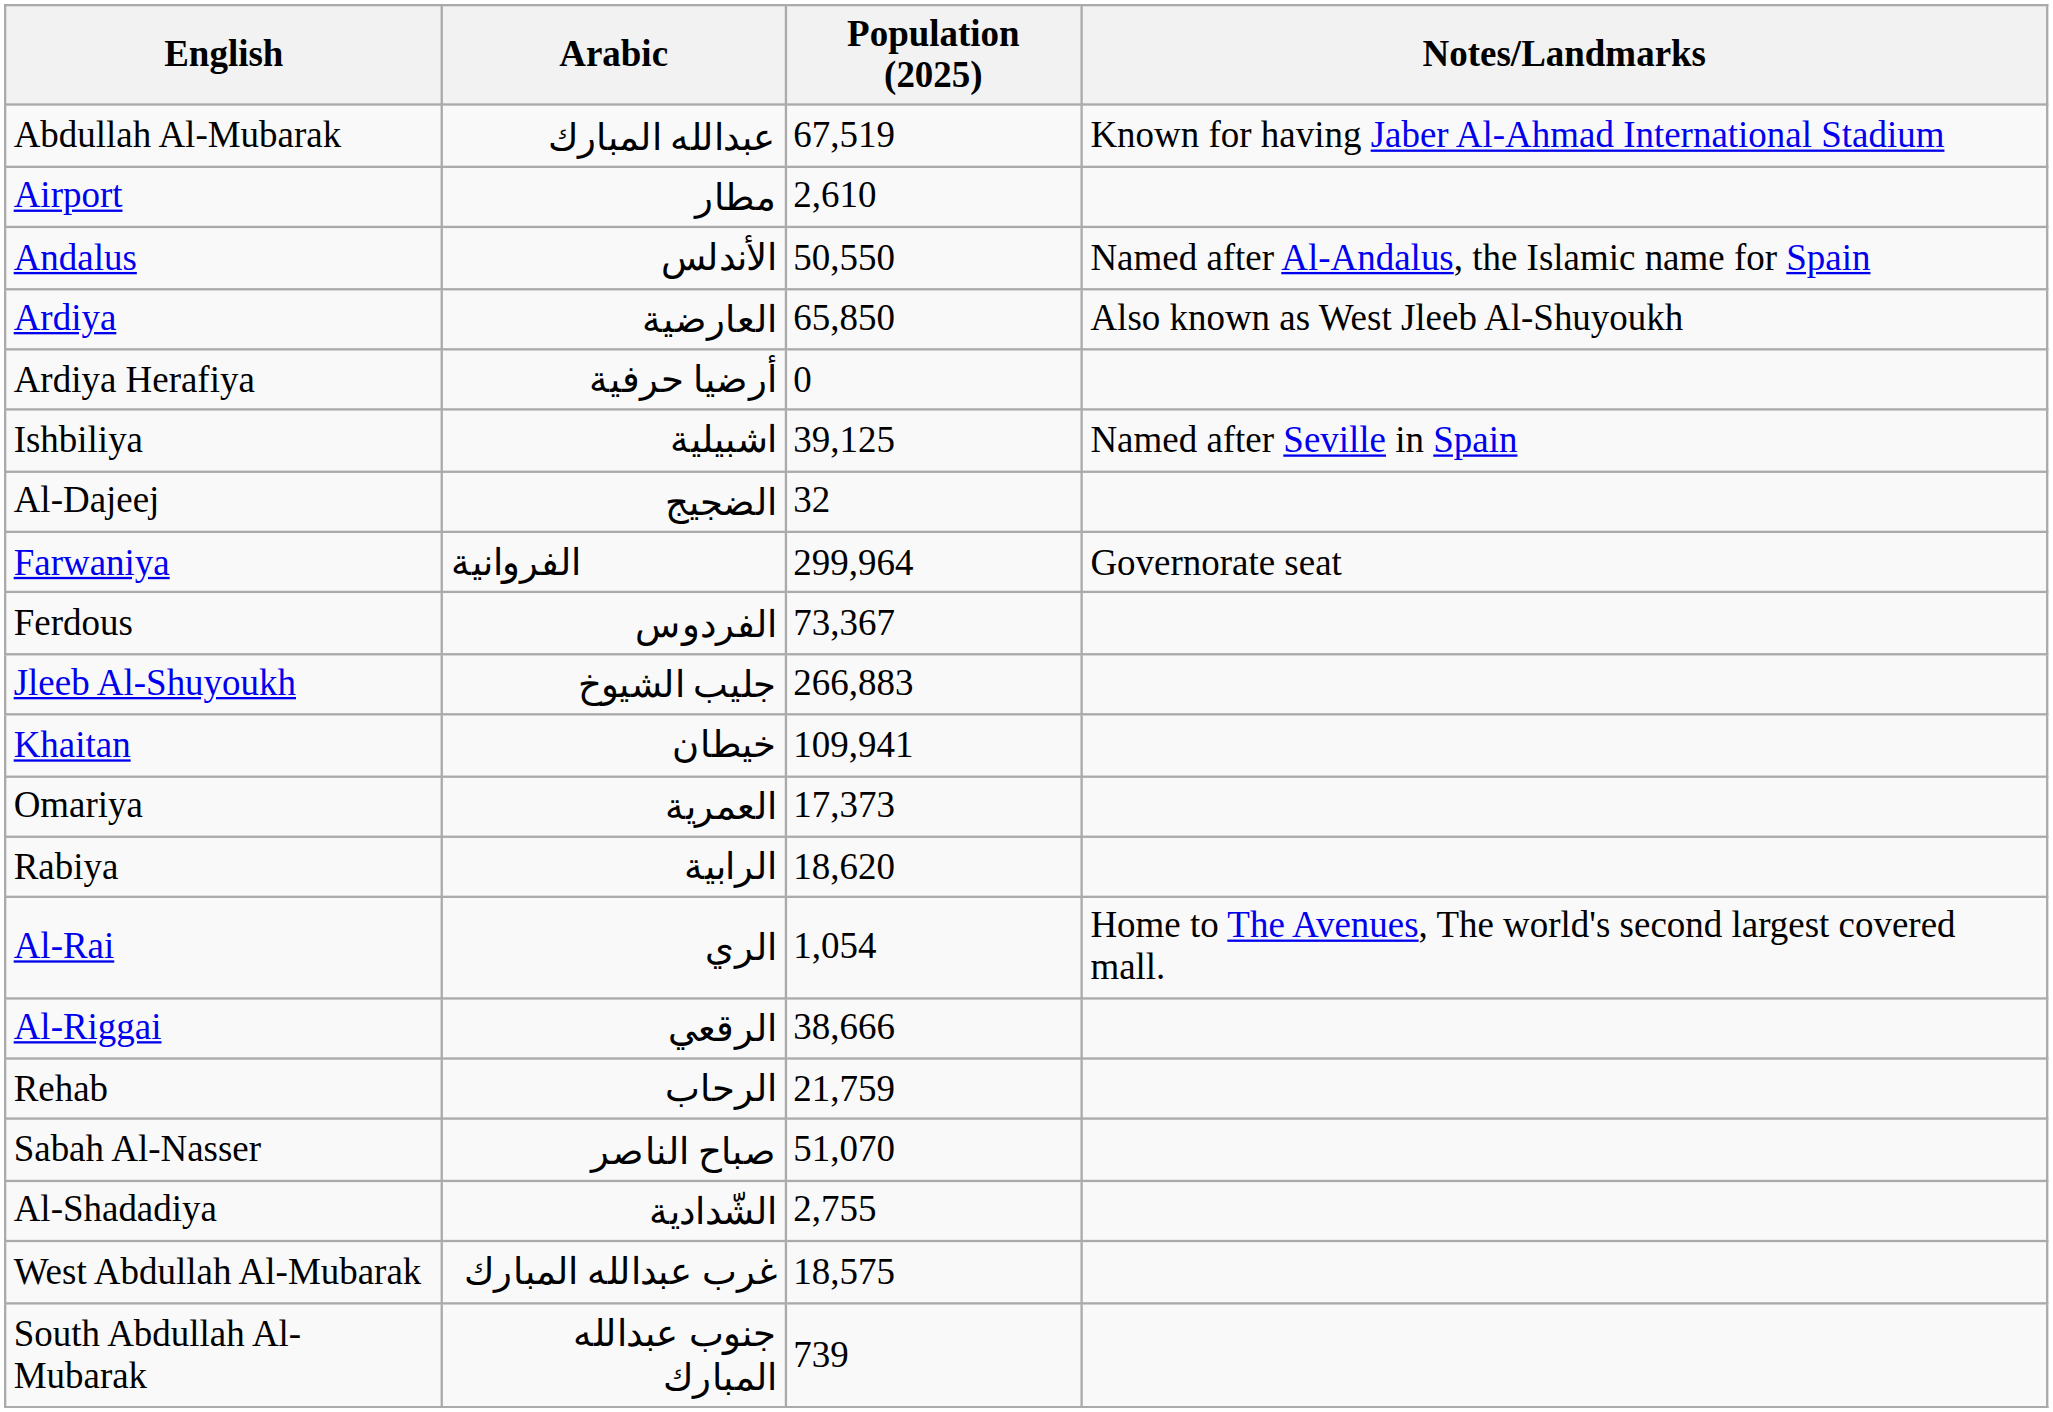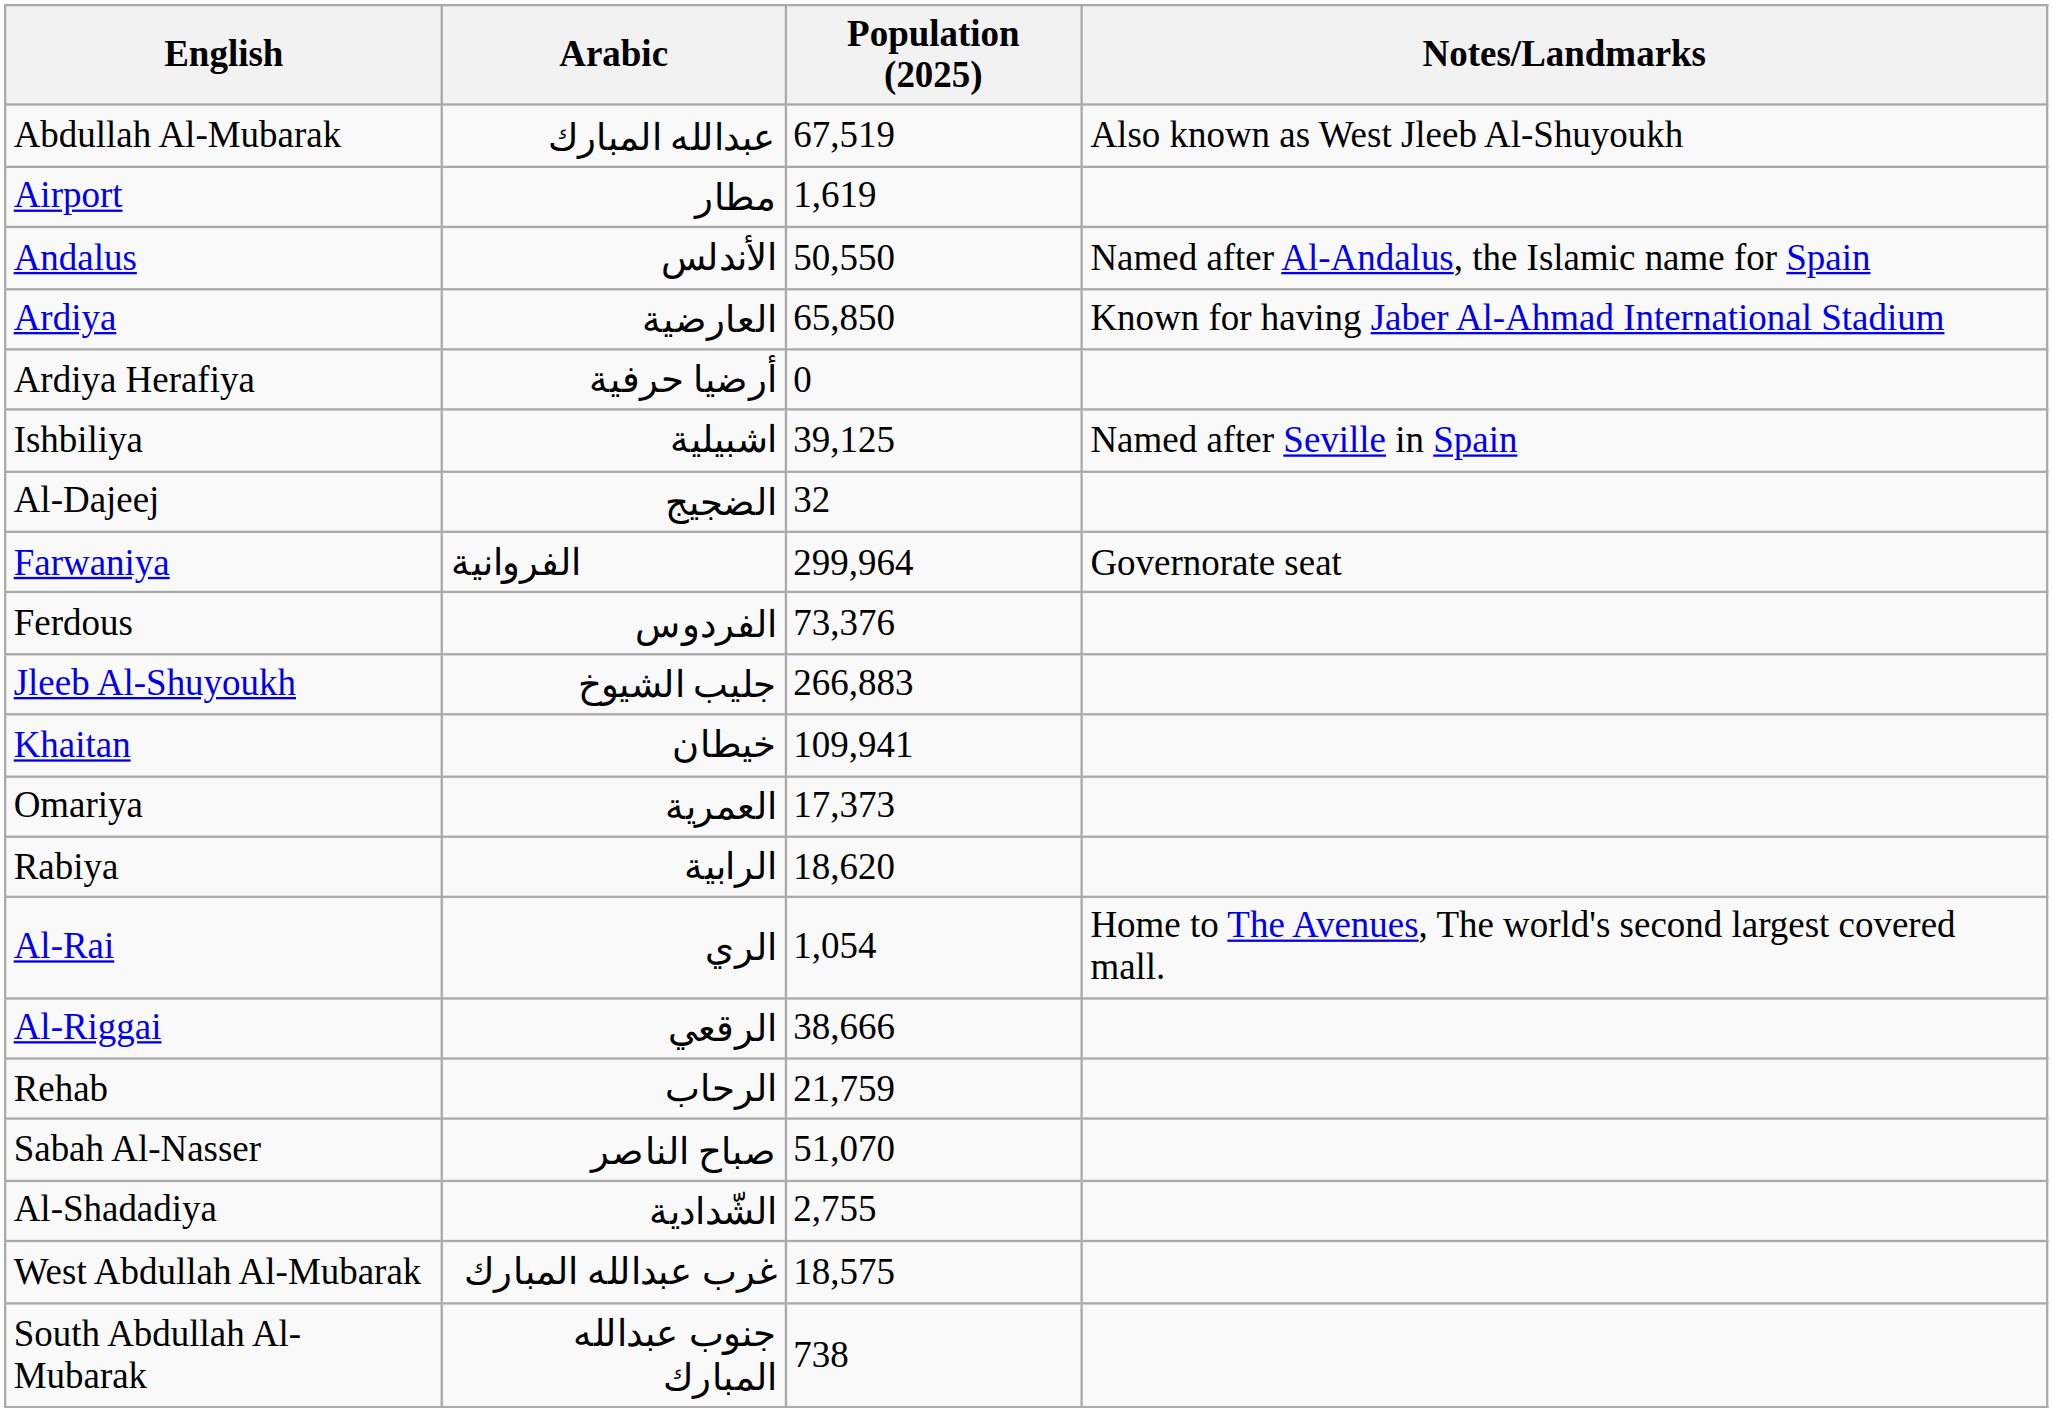 <table class="wikitable sortable" width="70%">
 <tr>
 <th bgcolor="#98FB98">English</th>
 <th bgcolor="#98FB98">Arabic</th>
 <th>Population (2025)</th>
 <th>Notes/Landmarks</th>
 </tr>
 <tr ---->
 <td>Abdullah Al-Mubarak</td>
 <td align="right">عبدالله المبارك</td>
 <td>67,519</td>
-<td>Known for having <a href='#'>Jaber Al-Ahmad International Stadium</a></td>
+<td>Also known as West Jleeb Al-Shuyoukh</td>
 </tr>
 <tr ---->
 <td><a href='#'>Airport</a></td>
 <td align="right">مطار</td>
-<td>2,610</td>
+<td>1,619</td>
 <td></td>
 </tr>
 <tr ---->
 <td><a href='#'>Andalus</a></td>
 <td align=right>الأندلس</td>
 <td>50,550</td>
 <td>Named after <a href='#'>Al-Andalus</a>, the Islamic name for <a href='#'>Spain</a></td>
 </tr>
 <tr ---->
 <td><a href='#'>Ardiya</a></td>
 <td align=right>العارضية</td>
 <td>65,850</td>
-<td>Also known as West Jleeb Al-Shuyoukh</td>
+<td>Known for having <a href='#'>Jaber Al-Ahmad International Stadium</a></td>
 </tr>
 <tr ---->
 <td>Ardiya Herafiya</td>
 <td align=right>أرضيا حرفية</td>
 <td>0</td>
 <td></td>
 </tr>
 <tr ---->
 <td>Ishbiliya</td>
 <td align="right">اشبيلية</td>
 <td>39,125</td>
 <td>Named after <a href='#'>Seville</a> in <a href='#'>Spain</a></td>
 </tr>
 <tr ---->
 <td>Al-Dajeej</td>
 <td align="right">الضجيج</td>
 <td>32</td>
 <td></td>
 </tr>
 <tr ---->
 <td><a href='#'>Farwaniya</a></td>
 <td>الفروانية</td>
 <td>299,964</td>
 <td>Governorate seat</td>
 </tr>
 <tr ---->
 <td>Ferdous</td>
 <td align="right">الفردوس</td>
-<td>73,367</td>
+<td>73,376</td>
 <td></td>
 </tr>
 <tr ---->
 <td><a href='#'>Jleeb Al-Shuyoukh</a></td>
 <td align="right">جليب الشيوخ</td>
 <td>266,883</td>
 <td></td>
 </tr>
 <tr ---->
 <td><a href='#'>Khaitan</a></td>
 <td align=right>خيطان</td>
 <td>109,941</td>
 <td></td>
 </tr>
 <tr ---->
 <td>Omariya</td>
 <td align="right">العمرية</td>
 <td>17,373</td>
 <td></td>
 </tr>
 <tr ---->
 <td>Rabiya</td>
 <td align="right">الرابية</td>
 <td>18,620</td>
 <td></td>
 </tr>
 <tr ---->
 <td><a href='#'>Al-Rai</a></td>
 <td align=right>الري</td>
 <td>1,054</td>
 <td>Home to <a href='#'>The Avenues</a>, The world's second largest covered mall.</td>
 </tr>
 <tr ---->
 <td><a href='#'>Al-Riggai</a></td>
 <td align="right">الرقعي</td>
 <td>38,666</td>
 <td></td>
 </tr>
 <tr ---->
 <td>Rehab</td>
 <td align="right">الرحاب</td>
 <td>21,759</td>
 <td></td>
 </tr>
 <tr ---->
 <td>Sabah Al-Nasser</td>
 <td align="right">صباح الناصر</td>
 <td>51,070</td>
 <td></td>
 </tr>
 <tr ---->
 <td>Al-Shadadiya</td>
 <td align="right">الشّدادية</td>
 <td>2,755</td>
 </tr>
 <tr ---->
 <td>West Abdullah Al-Mubarak</td>
 <td align="right">غرب عبدالله المبارك</td>
 <td>18,575</td>
 <td></td>
 </tr>
 <tr ---->
 <td>South Abdullah Al-Mubarak</td>
 <td align="right">جنوب عبدالله المبارك</td>
-<td>739</td>
+<td>738</td>
 <td></td>
 </tr>
 <tr ---->
 </tr>
 </table>
